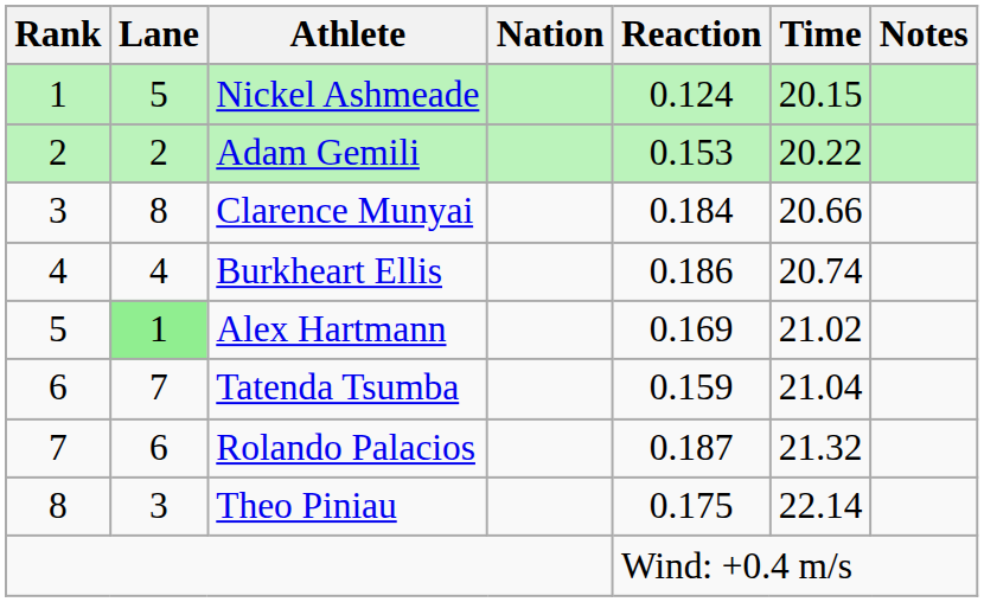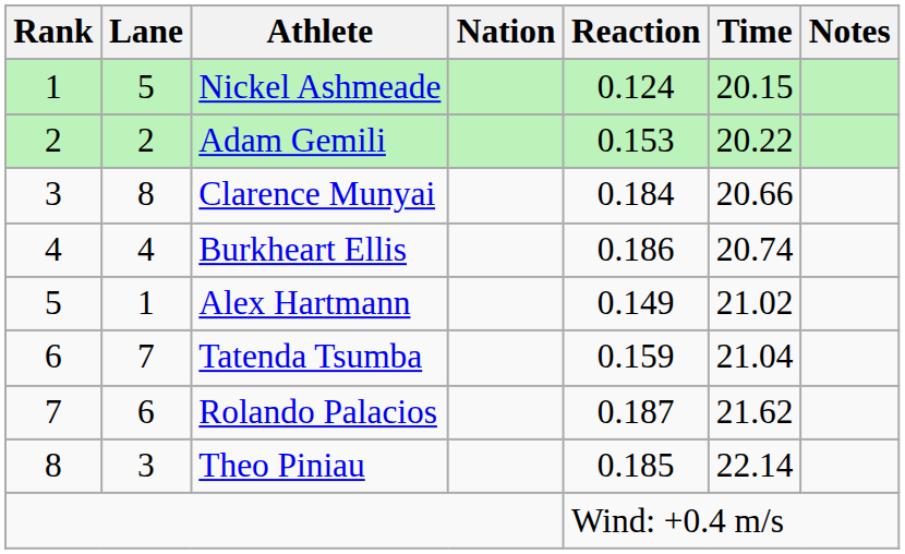 <table class="wikitable sortable" style="text-align:center">
 <tr>
 <th>Rank</th>
 <th>Lane</th>
 <th>Athlete</th>
 <th>Nation</th>
 <th>Reaction</th>
 <th>Time</th>
 <th>Notes</th>
 </tr>
 <tr style="background:#bbf3bb;">
 <td>1</td>
 <td>5</td>
 <td align=left><a href='#'>Nickel Ashmeade</a></td>
 <td align=left></td>
 <td>0.124</td>
 <td>20.15</td>
 <td></td>
 </tr>
 <tr style="background:#bbf3bb;">
 <td>2</td>
 <td>2</td>
 <td align=left><a href='#'>Adam Gemili</a></td>
 <td align=left></td>
 <td>0.153</td>
 <td>20.22</td>
 <td></td>
 </tr>
 <tr>
 <td>3</td>
 <td>8</td>
 <td align=left><a href='#'>Clarence Munyai</a></td>
 <td align=left></td>
 <td>0.184</td>
 <td>20.66</td>
 <td></td>
 </tr>
 <tr>
 <td>4</td>
 <td>4</td>
 <td align=left><a href='#'>Burkheart Ellis</a></td>
 <td align=left></td>
 <td>0.186</td>
 <td>20.74</td>
 <td></td>
 </tr>
 <tr>
 <td>5</td>
-<td style="background: lightgreen;">1</td>
+<td>1</td>
 <td align=left><a href='#'>Alex Hartmann</a></td>
 <td align=left></td>
-<td>0.169</td>
+<td>0.149</td>
 <td>21.02</td>
 <td></td>
 </tr>
 <tr>
 <td>6</td>
 <td>7</td>
 <td align=left><a href='#'>Tatenda Tsumba</a></td>
 <td align=left></td>
 <td>0.159</td>
 <td>21.04</td>
 <td></td>
 </tr>
 <tr>
 <td>7</td>
 <td>6</td>
 <td align=left><a href='#'>Rolando Palacios</a></td>
 <td align=left></td>
 <td>0.187</td>
-<td>21.32</td>
+<td>21.62</td>
 <td></td>
 </tr>
 <tr>
 <td>8</td>
 <td>3</td>
 <td align=left><a href='#'>Theo Piniau</a></td>
 <td align=left></td>
-<td>0.175</td>
+<td>0.185</td>
 <td>22.14</td>
 <td></td>
 </tr>
 <tr class="sortbottom">
 <td colspan=4></td>
 <td colspan="3" style="text-align:left;">Wind: +0.4 m/s</td>
 </tr>
 </table>
